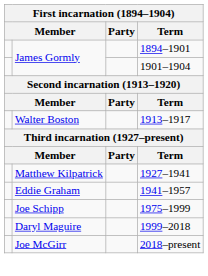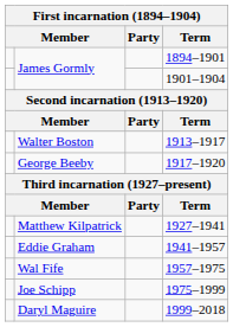 <table class="wikitable">
 <tr>
 <th colspan="4">First incarnation (1894–1904)</th>
 </tr>
 <tr>
 <th colspan="2">Member</th>
 <th>Party</th>
 <th>Term</th>
 </tr>
 <tr>
 <td> </td>
 <td rowspan="2"><a href='#'>James Gormly</a></td>
 <td></td>
 <td><a href='#'>1894</a>–1901</td>
 </tr>
 <tr>
 <td> </td>
 <td></td>
 <td>1901–1904</td>
 </tr>
 <tr>
 <th colspan="4">Second incarnation (1913–1920)</th>
 </tr>
 <tr>
 <th colspan="2">Member</th>
 <th>Party</th>
 <th>Term</th>
 </tr>
 <tr>
 <td> </td>
 <td><a href='#'>Walter Boston</a></td>
 <td></td>
 <td><a href='#'>1913</a>–1917</td>
 </tr>
 <tr>
+<td> </td>
+<td><a href='#'>George Beeby</a></td>
+<td></td>
+<td><a href='#'>1917</a>–1920</td>
+</tr>
+<tr>
 <th colspan="4">Third incarnation (1927–present)</th>
 </tr>
 <tr>
 <th colspan="2">Member</th>
 <th>Party</th>
 <th>Term</th>
 </tr>
 <tr>
 <td> </td>
 <td><a href='#'>Matthew Kilpatrick</a></td>
 <td></td>
 <td><a href='#'>1927</a>–1941</td>
 </tr>
 <tr>
 <td> </td>
 <td><a href='#'>Eddie Graham</a></td>
 <td></td>
 <td><a href='#'>1941</a>–1957</td>
 </tr>
 <tr>
 <td> </td>
+<td><a href='#'>Wal Fife</a></td>
+<td></td>
+<td><a href='#'>1957</a>–1975</td>
+</tr>
+<tr>
+<td> </td>
 <td><a href='#'>Joe Schipp</a></td>
 <td></td>
 <td><a href='#'>1975</a>–1999</td>
 </tr>
 <tr>
 <td> </td>
 <td><a href='#'>Daryl Maguire</a></td>
 <td></td>
 <td><a href='#'>1999</a>–2018</td>
 </tr>
-<tr>
-<td> </td>
-<td><a href='#'>Joe McGirr</a></td>
-<td></td>
-<td><a href='#'>2018</a>–present</td>
-</tr>
 </table>
